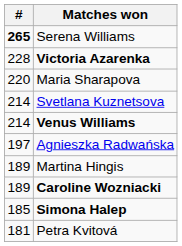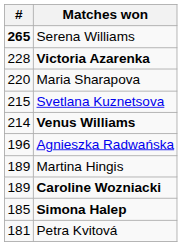 <table class=wikitable>
 <tr>
 <th>#</th>
 <th>Matches won</th>
 </tr>
 <tr>
 <td><strong>265</strong></td>
 <td> Serena Williams</td>
 </tr>
 <tr>
 <td>228</td>
 <td> <strong>Victoria Azarenka</strong></td>
 </tr>
 <tr>
 <td>220</td>
 <td> Maria Sharapova</td>
 </tr>
 <tr>
-<td>214</td>
+<td>215</td>
 <td> <a href='#'>Svetlana Kuznetsova</a></td>
 </tr>
 <tr>
 <td>214</td>
 <td> <strong>Venus Williams</strong></td>
 </tr>
 <tr>
-<td>197</td>
+<td>196</td>
 <td> <a href='#'>Agnieszka Radwańska</a></td>
 </tr>
 <tr>
 <td>189</td>
 <td> Martina Hingis</td>
 </tr>
 <tr>
 <td>189</td>
 <td> <strong>Caroline Wozniacki</strong></td>
 </tr>
 <tr>
 <td>185</td>
 <td> <strong>Simona Halep</strong></td>
 </tr>
 <tr>
 <td>181</td>
 <td> Petra Kvitová</td>
 </tr>
 </table>
